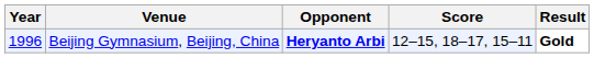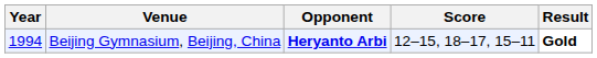 <table class="sortable wikitable" style="font-size: 90%;">
 <tr>
 <th>Year</th>
 <th>Venue</th>
 <th>Opponent</th>
 <th>Score</th>
 <th>Result</th>
 </tr>
 <tr style="background:#ECF2FF">
-<td align="center"><a href='#'>1996</a></td>
+<td align="center"><a href='#'>1994</a></td>
 <td align="left"><a href='#'>Beijing Gymnasium</a>, <a href='#'>Beijing, China</a></td>
 <td align="left"><strong> <a href='#'>Heryanto Arbi</a></strong></td>
 <td align="left">12–15, 18–17, 15–11</td>
 <td style="text-align:left; background:white"> <strong>Gold</strong></td>
 </tr>
 </table>
